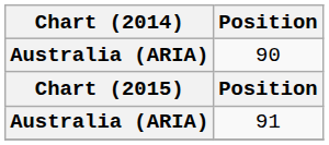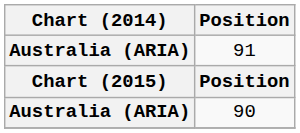 <table class="wikitable plainrowheaders" style="text-align:center">
 <tr>
 <th scope="col">Chart (2014)</th>
 <th scope="col">Position</th>
 </tr>
 <tr>
 <th scope="row">Australia (ARIA)</th>
-<td>90</td>
+<td>91</td>
 </tr>
 <tr>
 <th scope="col">Chart (2015)</th>
 <th scope="col">Position</th>
 </tr>
 <tr>
 <th scope="row">Australia (ARIA)</th>
-<td>91</td>
+<td>90</td>
 </tr>
 <tr>
 </tr>
 </table>
